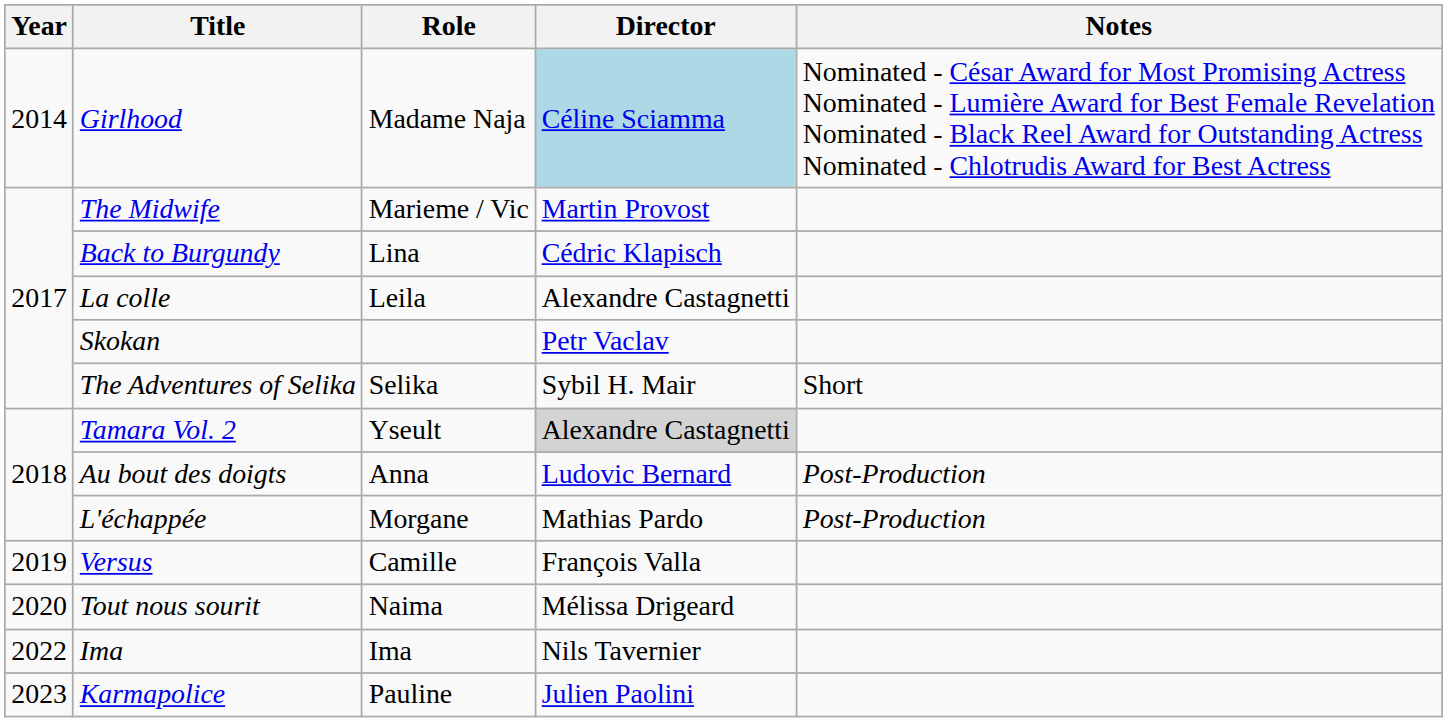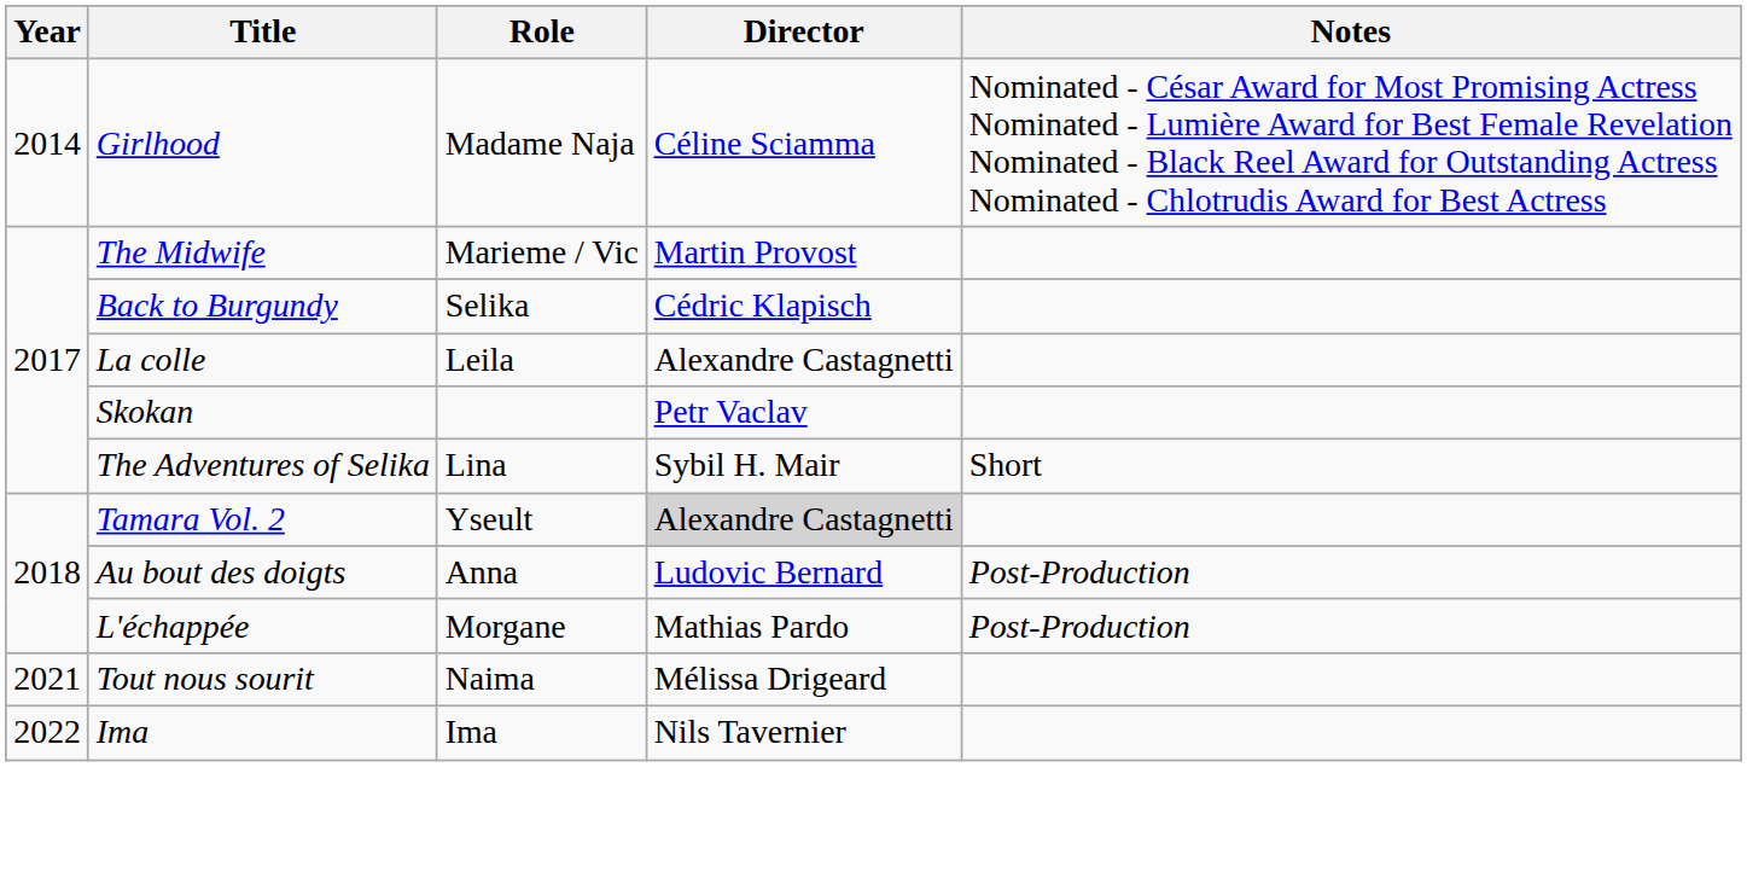 <table class="wikitable sortable">
 <tr hih>
 <th>Year</th>
 <th>Title</th>
 <th>Role</th>
 <th>Director</th>
 <th class="unsortable">Notes</th>
 </tr>
 <tr>
 <td>2014</td>
 <td><em><a href='#'>Girlhood</a></em></td>
 <td>Madame Naja</td>
-<td style="background: lightblue;"><a href='#'>Céline Sciamma</a></td>
+<td><a href='#'>Céline Sciamma</a></td>
 <td>Nominated - <a href='#'>César Award for Most Promising Actress</a><br>Nominated - <a href='#'>Lumière Award for Best Female Revelation</a><br>Nominated - <a href='#'>Black Reel Award for Outstanding Actress</a><br>Nominated - <a href='#'>Chlotrudis Award for Best Actress</a></td>
 </tr>
 <tr>
 <td rowspan=5>2017</td>
 <td><em><a href='#'>The Midwife</a></em></td>
 <td>Marieme / Vic</td>
 <td><a href='#'>Martin Provost</a></td>
 <td></td>
 </tr>
 <tr>
 <td><em><a href='#'>Back to Burgundy</a></em></td>
-<td>Lina</td>
+<td>Selika</td>
 <td><a href='#'>Cédric Klapisch</a></td>
 <td></td>
 </tr>
 <tr>
 <td><em>La colle</em></td>
 <td>Leila</td>
 <td>Alexandre Castagnetti</td>
 <td></td>
 </tr>
 <tr>
 <td><em>Skokan</em></td>
 <td></td>
 <td><a href='#'>Petr Vaclav</a></td>
 <td></td>
 </tr>
 <tr>
 <td><em>The Adventures of Selika</em></td>
-<td>Selika</td>
+<td>Lina</td>
 <td>Sybil H. Mair</td>
 <td>Short</td>
 </tr>
 <tr>
 <td rowspan=3>2018</td>
 <td><em><a href='#'>Tamara Vol. 2</a></em></td>
 <td>Yseult</td>
 <td style="background: lightgrey;">Alexandre Castagnetti</td>
 <td></td>
 </tr>
 <tr>
 <td><em>Au bout des doigts</em></td>
 <td>Anna</td>
 <td><a href='#'>Ludovic Bernard</a></td>
 <td><em>Post-Production</em></td>
 </tr>
 <tr>
 <td><em>L'échappée</em></td>
 <td>Morgane</td>
 <td>Mathias Pardo</td>
 <td><em>Post-Production</em></td>
 </tr>
 <tr>
-<td>2019</td>
-<td><em><a href='#'>Versus</a></em></td>
-<td>Camille</td>
-<td>François Valla</td>
-<td></td>
-</tr>
-<tr>
-<td>2020</td>
+<td>2021</td>
 <td><em>Tout nous sourit</em></td>
 <td>Naima</td>
 <td>Mélissa Drigeard</td>
 <td></td>
 </tr>
 <tr>
 <td>2022</td>
 <td><em>Ima</em></td>
 <td>Ima</td>
 <td>Nils Tavernier</td>
 <td></td>
 </tr>
-<tr>
-<td>2023</td>
-<td><em><a href='#'>Karmapolice</a></em></td>
-<td>Pauline</td>
-<td><a href='#'>Julien Paolini</a></td>
-<td></td>
-</tr>
 </table>
